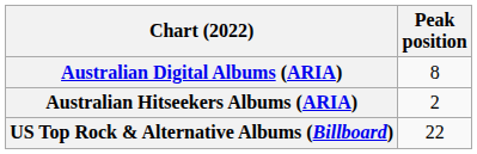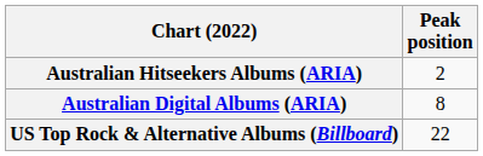 <table class="wikitable sortable plainrowheaders" style="text-align:center">
 <tr>
 <th scope="col">Chart (2022)</th>
 <th scope="col">Peak<br>position</th>
 </tr>
 <tr>
+<th scope="row">Australian Hitseekers Albums (<a href='#'>ARIA</a>)</th>
+<td>2</td>
+</tr>
+<tr>
 <th scope="row"><a href='#'>Australian Digital Albums</a> (<a href='#'>ARIA</a>)</th>
 <td>8</td>
-</tr>
-<tr>
-<th scope="row">Australian Hitseekers Albums (<a href='#'>ARIA</a>)</th>
-<td>2</td>
 </tr>
 <tr>
 </tr>
 <tr>
 </tr>
 <tr>
 </tr>
 <tr>
 </tr>
 <tr>
 </tr>
 <tr>
 </tr>
 <tr>
 </tr>
 <tr>
 </tr>
 <tr>
 </tr>
 <tr>
 </tr>
 <tr>
 </tr>
 <tr>
 </tr>
 <tr>
 </tr>
 <tr>
 </tr>
 <tr>
 </tr>
 <tr>
 </tr>
 <tr>
 </tr>
 <tr>
 </tr>
 <tr>
 <th scope="row">US Top Rock & Alternative Albums (<em><a href='#'>Billboard</a></em>)</th>
 <td>22</td>
 </tr>
 </table>
